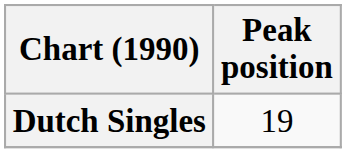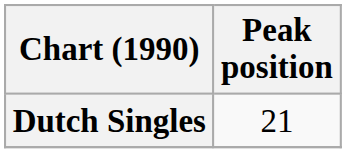 <table class="wikitable sortable plainrowheaders">
 <tr>
 <th>Chart (1990)</th>
 <th>Peak<br>position</th>
 </tr>
 <tr>
 <th scope="row">Dutch Singles</th>
-<td style="text-align:center;">19</td>
+<td style="text-align:center;">21</td>
 </tr>
 <tr>
 </tr>
 </table>
